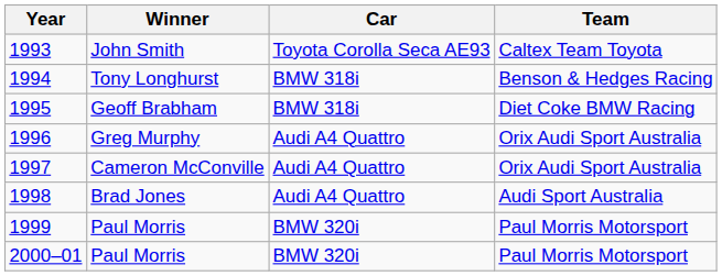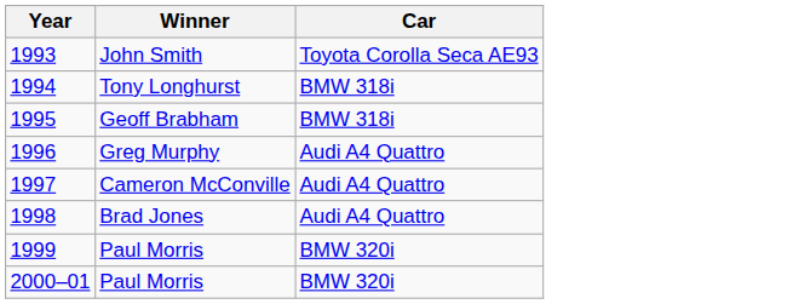 <table class="wikitable">
 <tr style="font-weight:bold">
 <th>Year</th>
 <th>Winner</th>
 <th>Car</th>
-<th>Team</th>
 </tr>
 <tr>
 <td><a href='#'>1993</a></td>
 <td> <a href='#'>John Smith</a></td>
 <td><a href='#'>Toyota Corolla Seca AE93</a></td>
-<td><a href='#'>Caltex Team Toyota</a></td>
 </tr>
 <tr>
 <td><a href='#'>1994</a></td>
 <td> <a href='#'>Tony Longhurst</a></td>
 <td><a href='#'>BMW 318i</a></td>
-<td><a href='#'>Benson & Hedges Racing</a></td>
 </tr>
 <tr>
 <td><a href='#'>1995</a></td>
 <td> <a href='#'>Geoff Brabham</a></td>
 <td><a href='#'>BMW 318i</a></td>
-<td><a href='#'>Diet Coke BMW Racing</a></td>
 </tr>
 <tr>
 <td><a href='#'>1996</a></td>
 <td> <a href='#'>Greg Murphy</a></td>
 <td><a href='#'>Audi A4 Quattro</a></td>
-<td><a href='#'>Orix Audi Sport Australia</a></td>
 </tr>
 <tr>
 <td><a href='#'>1997</a></td>
 <td> <a href='#'>Cameron McConville</a></td>
 <td><a href='#'>Audi A4 Quattro</a></td>
-<td><a href='#'>Orix Audi Sport Australia</a></td>
 </tr>
 <tr>
 <td><a href='#'>1998</a></td>
 <td> <a href='#'>Brad Jones</a></td>
 <td><a href='#'>Audi A4 Quattro</a></td>
-<td><a href='#'>Audi Sport Australia</a></td>
 </tr>
 <tr>
 <td><a href='#'>1999</a></td>
 <td> <a href='#'>Paul Morris</a></td>
 <td><a href='#'>BMW 320i</a></td>
-<td><a href='#'>Paul Morris Motorsport</a></td>
 </tr>
 <tr>
 <td><a href='#'>2000–01</a></td>
 <td> <a href='#'>Paul Morris</a></td>
 <td><a href='#'>BMW 320i</a></td>
-<td><a href='#'>Paul Morris Motorsport</a></td>
 </tr>
 </table>
